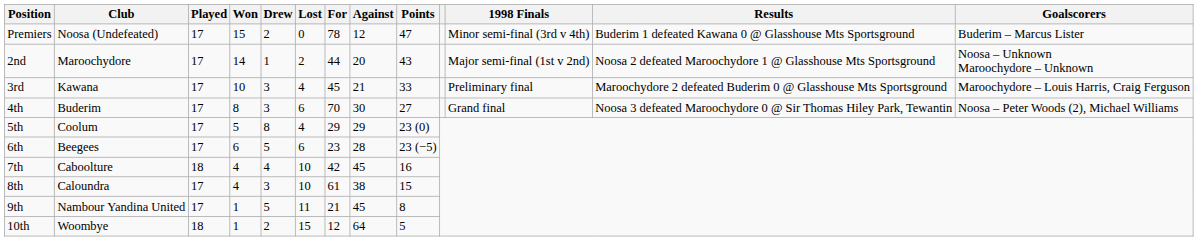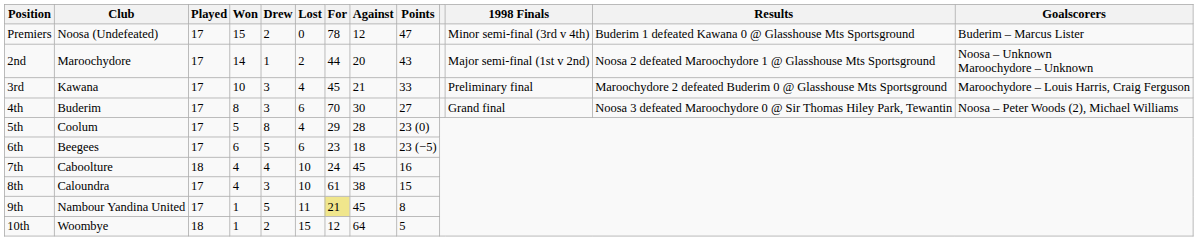 <table class="wikitable">
 <tr>
 <th>Position</th>
 <th>Club</th>
 <th>Played</th>
 <th>Won</th>
 <th>Drew</th>
 <th>Lost</th>
 <th>For</th>
 <th>Against</th>
 <th>Points</th>
 <th></th>
 <th>1998 Finals</th>
 <th>Results</th>
 <th>Goalscorers</th>
 </tr>
 <tr>
 <td>Premiers</td>
 <td>Noosa (Undefeated)</td>
 <td>17</td>
 <td>15</td>
 <td>2</td>
 <td>0</td>
 <td>78</td>
 <td>12</td>
 <td>47</td>
 <td></td>
 <td>Minor semi-final (3rd v 4th)</td>
 <td>Buderim 1 defeated Kawana 0 @ Glasshouse Mts Sportsground</td>
 <td>Buderim – Marcus Lister</td>
 </tr>
 <tr>
 <td>2nd</td>
 <td>Maroochydore</td>
 <td>17</td>
 <td>14</td>
 <td>1</td>
 <td>2</td>
 <td>44</td>
 <td>20</td>
 <td>43</td>
 <td></td>
 <td>Major semi-final (1st v 2nd)</td>
 <td>Noosa 2 defeated Maroochydore 1 @ Glasshouse Mts Sportsground</td>
 <td>Noosa – Unknown<br>Maroochydore – Unknown</td>
 </tr>
 <tr>
 <td>3rd</td>
 <td>Kawana</td>
 <td>17</td>
 <td>10</td>
 <td>3</td>
 <td>4</td>
 <td>45</td>
 <td>21</td>
 <td>33</td>
 <td></td>
 <td>Preliminary final</td>
 <td>Maroochydore 2 defeated Buderim 0 @ Glasshouse Mts Sportsground</td>
 <td>Maroochydore – Louis Harris, Craig Ferguson</td>
 </tr>
 <tr>
 <td>4th</td>
 <td>Buderim</td>
 <td>17</td>
 <td>8</td>
 <td>3</td>
 <td>6</td>
 <td>70</td>
 <td>30</td>
 <td>27</td>
 <td></td>
 <td>Grand final</td>
 <td>Noosa 3 defeated Maroochydore 0 @ Sir Thomas Hiley Park, Tewantin</td>
 <td>Noosa – Peter Woods (2), Michael Williams</td>
 </tr>
 <tr>
 <td>5th</td>
 <td>Coolum</td>
 <td>17</td>
 <td>5</td>
 <td>8</td>
 <td>4</td>
 <td>29</td>
-<td>29</td>
+<td>28</td>
 <td>23 (0)</td>
 </tr>
 <tr>
 <td>6th</td>
 <td>Beegees</td>
 <td>17</td>
 <td>6</td>
 <td>5</td>
 <td>6</td>
 <td>23</td>
-<td>28</td>
+<td>18</td>
 <td>23 (−5)</td>
 </tr>
 <tr>
 <td>7th</td>
 <td>Caboolture</td>
 <td>18</td>
 <td>4</td>
 <td>4</td>
 <td>10</td>
-<td>42</td>
+<td>24</td>
 <td>45</td>
 <td>16</td>
 </tr>
 <tr>
 <td>8th</td>
 <td>Caloundra</td>
 <td>17</td>
 <td>4</td>
 <td>3</td>
 <td>10</td>
 <td>61</td>
 <td>38</td>
 <td>15</td>
 </tr>
 <tr>
 <td>9th</td>
 <td>Nambour Yandina United</td>
 <td>17</td>
 <td>1</td>
 <td>5</td>
 <td>11</td>
-<td>21</td>
+<td style="background: khaki;">21</td>
 <td>45</td>
 <td>8</td>
 </tr>
 <tr>
 <td>10th</td>
 <td>Woombye</td>
 <td>18</td>
 <td>1</td>
 <td>2</td>
 <td>15</td>
 <td>12</td>
 <td>64</td>
 <td>5</td>
 </tr>
 </table>
